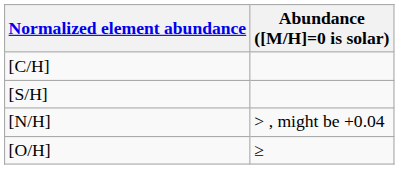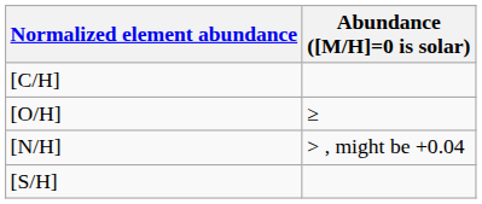 <table class="wikitable">
 <tr>
 <th><a href='#'>Normalized element abundance</a></th>
 <th>Abundance<br>([M/H]=0 is solar)</th>
 </tr>
 <tr>
 <td>[C/H]</td>
 <td></td>
 </tr>
 <tr>
-<td>[S/H]</td>
-<td></td>
+<td>[O/H]</td>
+<td>≥ </td>
 </tr>
 <tr>
 <td>[N/H]</td>
 <td>> , might be +0.04</td>
 </tr>
 <tr>
-<td>[O/H]</td>
-<td>≥ </td>
+<td>[S/H]</td>
+<td></td>
 </tr>
 </table>
